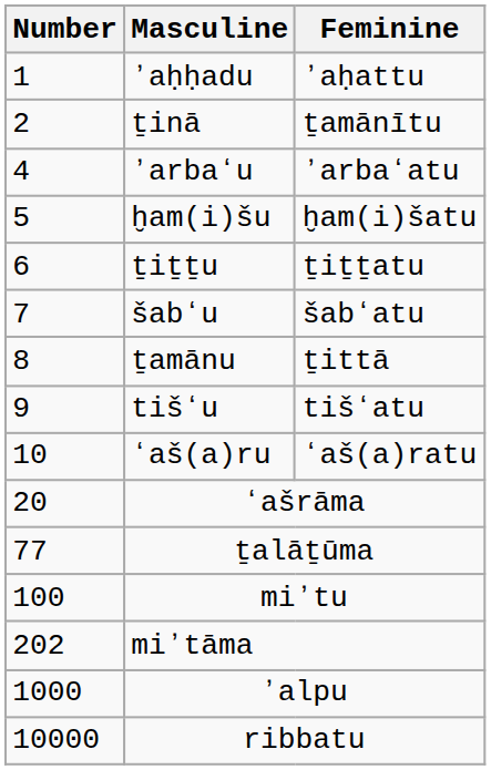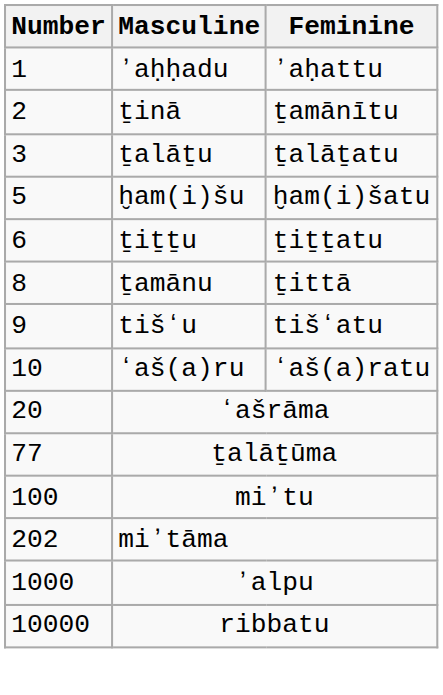 <table class="wikitable">
 <tr>
 <th>Number</th>
 <th>Masculine</th>
 <th>Feminine</th>
 </tr>
 <tr>
 <td>1</td>
 <td>ʼaḥḥadu</td>
 <td>ʼaḥattu</td>
 </tr>
 <tr>
 <td>2</td>
 <td>ṯinā</td>
 <td>ṯamānītu</td>
 </tr>
 <tr>
-<td>4</td>
-<td>ʼarbaʻu</td>
-<td>ʼarbaʻatu</td>
+<td>3</td>
+<td>ṯalāṯu</td>
+<td>ṯalāṯatu</td>
 </tr>
 <tr>
 <td>5</td>
 <td>ḫam(i)šu</td>
 <td>ḫam(i)šatu</td>
 </tr>
 <tr>
 <td>6</td>
 <td>ṯiṯṯu</td>
 <td>ṯiṯṯatu</td>
-</tr>
-<tr>
-<td>7</td>
-<td>šabʻu</td>
-<td>šabʻatu</td>
 </tr>
 <tr>
 <td>8</td>
 <td>ṯamānu</td>
 <td>ṯittā</td>
 </tr>
 <tr>
 <td>9</td>
 <td>tišʻu</td>
 <td>tišʻatu</td>
 </tr>
 <tr>
 <td>10</td>
 <td>ʻaš(a)ru</td>
 <td>ʻaš(a)ratu</td>
 </tr>
 <tr>
 <td>20</td>
 <td colspan="2" align="center">ʻašrāma </td>
 </tr>
 <tr>
 <td>77</td>
 <td colspan="2" align="center">ṯalāṯūma </td>
 </tr>
 <tr>
 <td>100</td>
 <td colspan="2" align="center">miʼtu</td>
 </tr>
 <tr>
 <td>202</td>
 <td colspan="2">miʼtāma</td>
 </tr>
 <tr>
 <td>1000</td>
 <td colspan="2" align="center">ʼalpu</td>
 </tr>
 <tr>
 <td>10000</td>
 <td colspan="2" align="center">ribbatu</td>
 </tr>
 </table>
